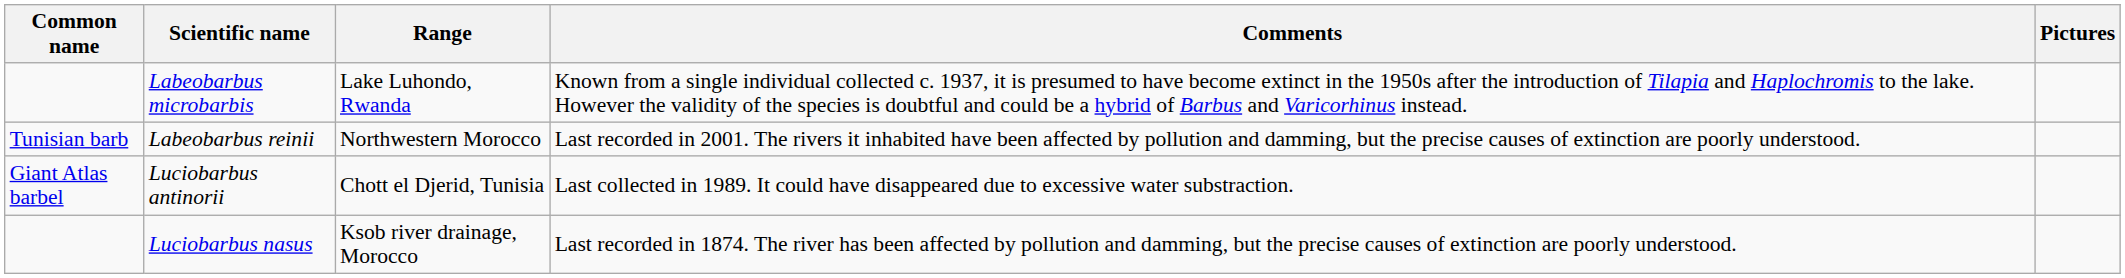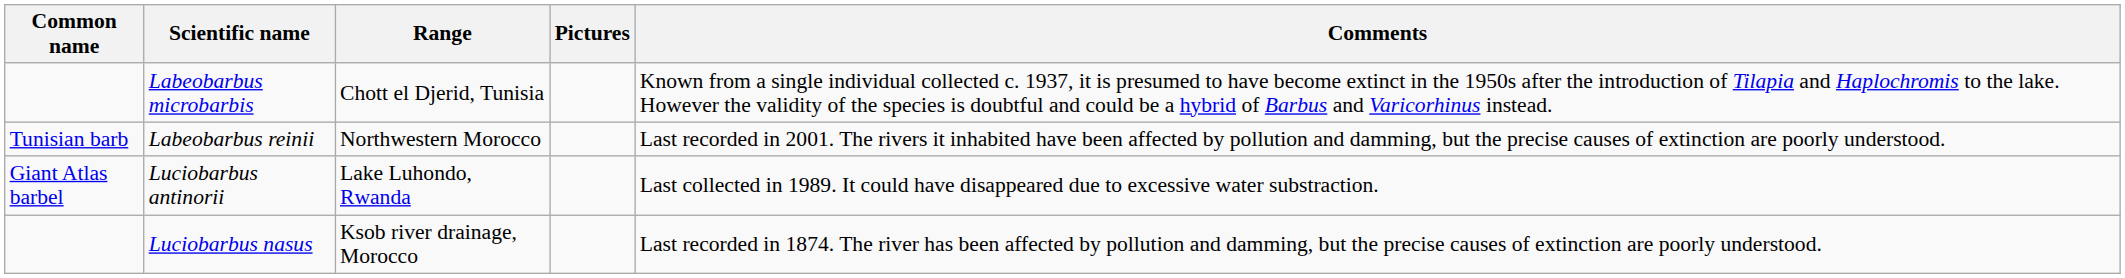 <table class="wikitable">
 <tr>
 <th>Common name</th>
 <th>Scientific name</th>
 <th>Range</th>
+<th class="unsortable">Pictures</th>
 <th class="unsortable">Comments</th>
-<th class="unsortable">Pictures</th>
 </tr>
 <tr>
 <td></td>
 <td><em><a href='#'>Labeobarbus microbarbis</a></em></td>
-<td>Lake Luhondo, <a href='#'>Rwanda</a></td>
+<td>Chott el Djerid, Tunisia</td>
+<td></td>
 <td>Known from a single individual collected c. 1937, it is presumed to have become extinct in the 1950s after the introduction of <em><a href='#'>Tilapia</a></em> and <em><a href='#'>Haplochromis</a></em> to the lake. However the validity of the species is doubtful and could be a <a href='#'>hybrid</a> of <em><a href='#'>Barbus</a></em> and <em><a href='#'>Varicorhinus</a></em> instead.</td>
-<td></td>
 </tr>
 <tr>
 <td><a href='#'>Tunisian barb</a></td>
 <td><em>Labeobarbus reinii</em></td>
 <td>Northwestern Morocco</td>
+<td></td>
 <td>Last recorded in 2001. The rivers it inhabited have been affected by pollution and damming, but the precise causes of extinction are poorly understood.</td>
-<td></td>
 </tr>
 <tr>
 <td><a href='#'>Giant Atlas barbel</a></td>
 <td><em>Luciobarbus antinorii</em></td>
-<td>Chott el Djerid, Tunisia</td>
+<td>Lake Luhondo, <a href='#'>Rwanda</a></td>
+<td></td>
 <td>Last collected in 1989. It could have disappeared due to excessive water substraction.</td>
-<td></td>
 </tr>
 <tr>
 <td></td>
 <td><em><a href='#'>Luciobarbus nasus</a></em></td>
 <td>Ksob river drainage, Morocco</td>
+<td></td>
 <td>Last recorded in 1874. The river has been affected by pollution and damming, but the precise causes of extinction are poorly understood.</td>
-<td></td>
 </tr>
 </table>
